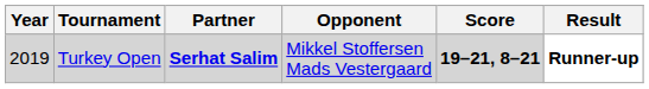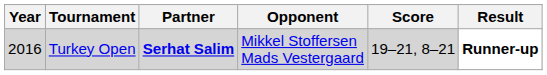 <table class="sortable wikitable" style="font-size: 90%;">
 <tr>
 <th>Year</th>
 <th>Tournament</th>
 <th>Partner</th>
 <th>Opponent</th>
 <th>Score</th>
 <th>Result</th>
 </tr>
 <tr style="background:#D5D5D5">
-<td align="center">2019</td>
+<td align="center">2016</td>
 <td align="left"><a href='#'>Turkey Open</a></td>
 <td align="left"><strong> <a href='#'>Serhat Salim</a></strong></td>
 <td align="left"> <a href='#'>Mikkel Stoffersen</a><br> <a href='#'>Mads Vestergaard</a></td>
-<td align="left"><strong>19–21, 8–21</strong></td>
+<td align="left">19–21, 8–21</td>
 <td align="left" bgcolor="#FFFFFF"> <strong>Runner-up</strong></td>
 </tr>
 </table>
